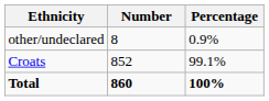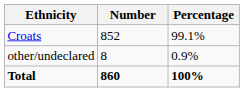 <table class="wikitable">
 <tr>
 <th width="100px">Ethnicity</th>
 <th width="80px">Number</th>
 <th width="80px">Percentage</th>
 </tr>
 <tr>
+<td><a href='#'>Croats</a></td>
+<td>852</td>
+<td>99.1%</td>
+</tr>
+<tr>
 <td>other/undeclared</td>
 <td>8</td>
 <td>0.9%</td>
-</tr>
-<tr>
-<td><a href='#'>Croats</a></td>
-<td>852</td>
-<td>99.1%</td>
 </tr>
 <tr>
 <td><strong>Total</strong></td>
 <td><strong>860</strong></td>
 <td><strong>100%</strong></td>
 </tr>
 </table>
